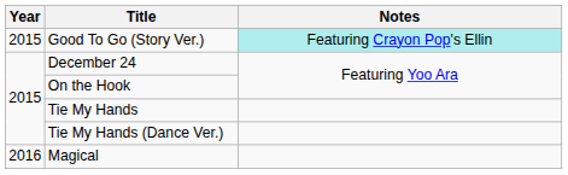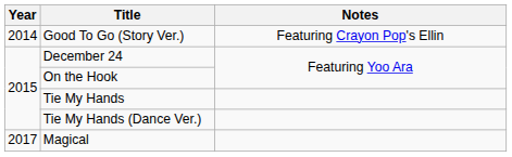 <table class="wikitable" style="text-align:center;">
 <tr>
 <th width="15" align=center>Year</th>
 <th width="210" align=left>Title</th>
 <th width="360" align=left>Notes</th>
 </tr>
 <tr>
-<td rowspan=1>2015</td>
+<td rowspan=1>2014</td>
 <td align="left">Good To Go (Story Ver.)</td>
-<td style="background: paleturquoise;">Featuring <a href='#'>Crayon Pop</a>'s Ellin</td>
+<td>Featuring <a href='#'>Crayon Pop</a>'s Ellin</td>
 </tr>
 <tr>
 <td rowspan="4">2015</td>
 <td align="left">December 24</td>
 <td rowspan=2>Featuring <a href='#'>Yoo Ara</a></td>
 </tr>
 <tr>
 <td align="left">On the Hook</td>
 </tr>
 <tr>
 <td align="left">Tie My Hands</td>
 <td></td>
 </tr>
 <tr>
 <td align="left">Tie My Hands (Dance Ver.)</td>
 <td></td>
 </tr>
 <tr>
-<td>2016</td>
+<td>2017</td>
 <td align="left">Magical</td>
 <td></td>
 </tr>
 </table>
